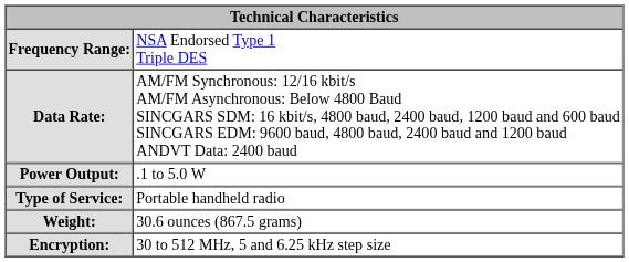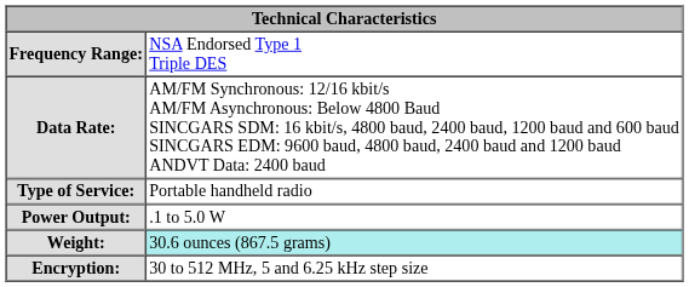 <table cellpadding="2" cellspacing="0" border="1">
 <tr>
 <th colspan="2" style="background-color: #c0c0c0">Technical Characteristics</th>
 </tr>
 <tr>
 <th style="background-color: #dfdfdf;">Frequency Range:</th>
 <td><a href='#'>NSA</a> Endorsed <a href='#'>Type 1</a><br><a href='#'>Triple DES</a></td>
 </tr>
 <tr>
 <th style="background-color: #dfdfdf;">Data Rate:</th>
 <td>AM/FM Synchronous: 12/16 kbit/s<br> AM/FM Asynchronous: Below 4800 Baud<br> SINCGARS SDM: 16 kbit/s, 4800 baud, 2400 baud, 1200 baud and 600 baud<br> SINCGARS EDM: 9600 baud, 4800 baud, 2400 baud and 1200 baud<br> ANDVT Data: 2400 baud</td>
 </tr>
 <tr>
+<th style="background-color: #dfdfdf;">Type of Service:</th>
+<td>Portable handheld radio</td>
+</tr>
+<tr>
 <th style="background-color: #dfdfdf;">Power Output:</th>
 <td>.1 to 5.0 W</td>
 </tr>
 <tr>
-<th style="background-color: #dfdfdf;">Type of Service:</th>
-<td>Portable handheld radio</td>
-</tr>
-<tr>
 <th style="background-color: #dfdfdf;">Weight:</th>
-<td>30.6 ounces (867.5 grams)</td>
+<td style="background: paleturquoise;">30.6 ounces (867.5 grams)</td>
 </tr>
 <tr>
 <th style="background-color: #dfdfdf;">Encryption:</th>
 <td>30 to 512 MHz, 5 and 6.25 kHz step size</td>
 </tr>
 </table>
